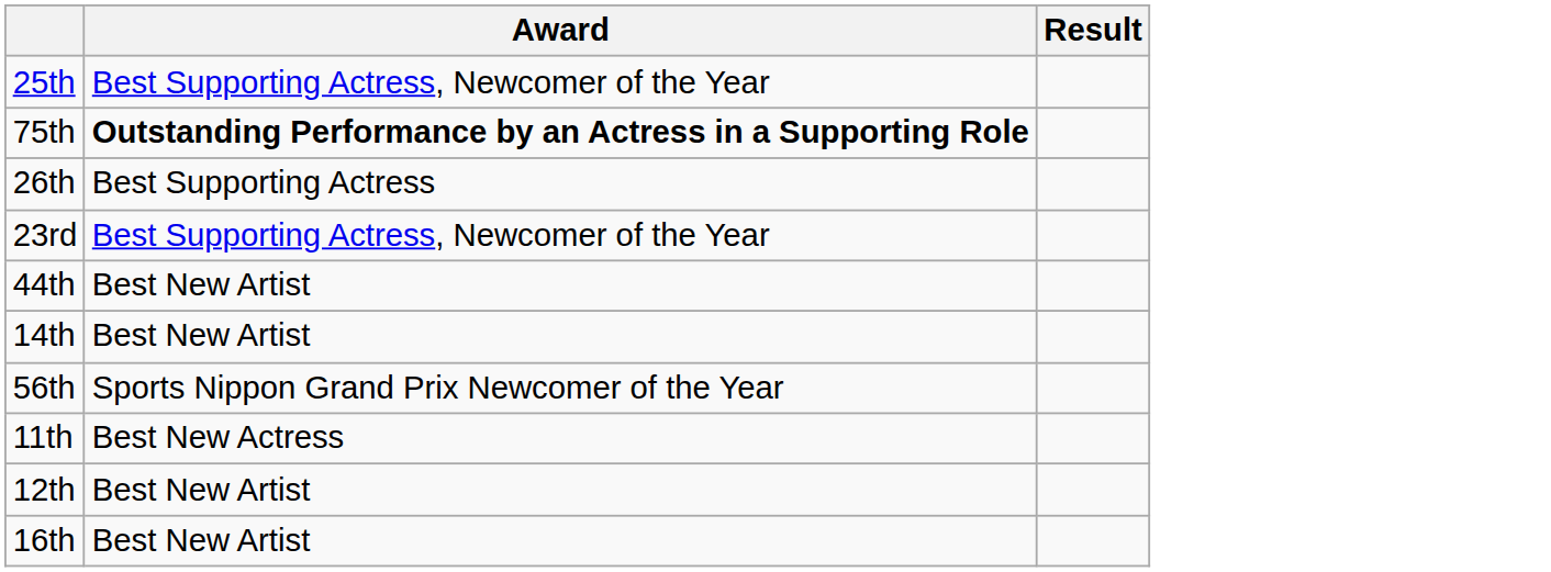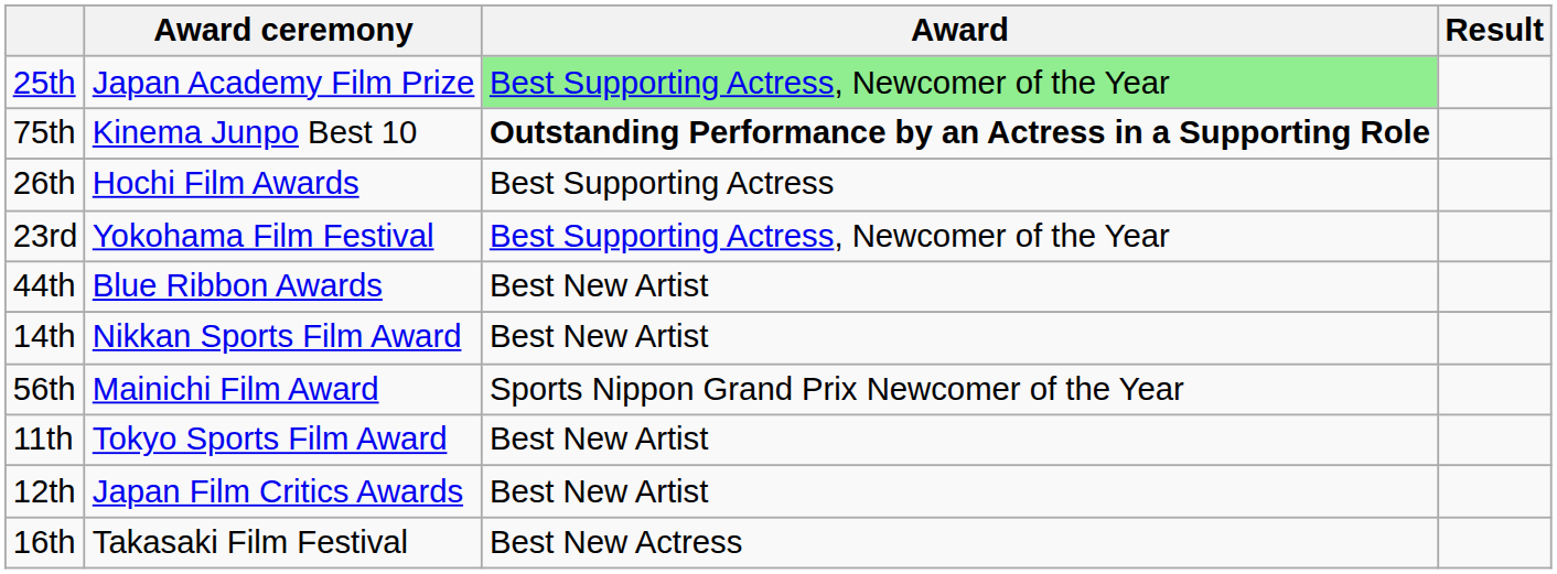 <table class="wikitable">
 <tr>
 <th></th>
+<th>Award ceremony</th>
 <th>Award</th>
 <th>Result</th>
 </tr>
 <tr>
 <td><a href='#'>25th</a></td>
-<td><a href='#'>Best Supporting Actress</a>, Newcomer of the Year</td>
+<td><a href='#'>Japan Academy Film Prize</a></td>
+<td style="background: lightgreen;"><a href='#'>Best Supporting Actress</a>, Newcomer of the Year</td>
 <td></td>
 </tr>
 <tr>
 <td>75th</td>
+<td><a href='#'>Kinema Junpo</a> Best 10</td>
 <td><strong>Outstanding Performance by an Actress in a Supporting Role</strong></td>
 <td></td>
 </tr>
 <tr>
 <td>26th</td>
+<td><a href='#'>Hochi Film Awards</a></td>
 <td>Best Supporting Actress</td>
 <td></td>
 </tr>
 <tr>
 <td>23rd</td>
+<td><a href='#'>Yokohama Film Festival</a></td>
 <td><a href='#'>Best Supporting Actress</a>, Newcomer of the Year</td>
 <td></td>
 </tr>
 <tr>
 <td>44th</td>
+<td><a href='#'>Blue Ribbon Awards</a></td>
 <td>Best New Artist</td>
 <td></td>
 </tr>
 <tr>
 <td>14th</td>
+<td><a href='#'>Nikkan Sports Film Award</a></td>
 <td>Best New Artist</td>
 <td></td>
 </tr>
 <tr>
 <td>56th</td>
+<td><a href='#'>Mainichi Film Award</a></td>
 <td>Sports Nippon Grand Prix Newcomer of the Year</td>
 <td></td>
 </tr>
 <tr>
 <td>11th</td>
-<td>Best New Actress</td>
+<td><a href='#'>Tokyo Sports Film Award</a></td>
+<td>Best New Artist</td>
 <td></td>
 </tr>
 <tr>
 <td>12th</td>
+<td><a href='#'>Japan Film Critics Awards</a></td>
 <td>Best New Artist</td>
 <td></td>
 </tr>
 <tr>
 <td>16th</td>
-<td>Best New Artist</td>
+<td>Takasaki Film Festival</td>
+<td>Best New Actress</td>
 <td></td>
 </tr>
 </table>
